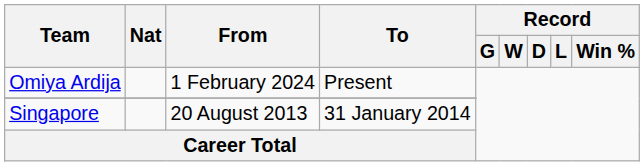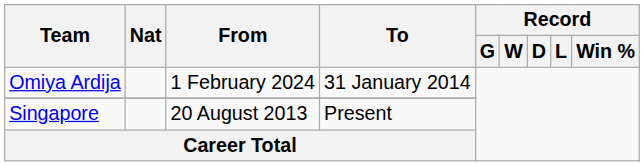 <table class="wikitable" style="text-align:center">
 <tr>
 <th rowspan="2">Team</th>
 <th rowspan="2">Nat</th>
 <th rowspan="2">From</th>
 <th rowspan="2">To</th>
 <th colspan="5">Record</th>
 </tr>
 <tr>
 <th>G</th>
 <th>W</th>
 <th>D</th>
 <th>L</th>
 <th>Win %</th>
 </tr>
 <tr>
 <td align="left"><a href='#'>Omiya Ardija</a></td>
 <td></td>
 <td align="left">1 February 2024</td>
-<td align="left">Present<br></td>
+<td align="left">31 January 2014<br></td>
 </tr>
 <tr>
 </tr>
 <tr>
 <td align="left"><a href='#'>Singapore</a></td>
 <td></td>
 <td align="left">20 August 2013</td>
-<td align="left">31 January 2014<br></td>
+<td align="left">Present<br></td>
 </tr>
 <tr>
 <th colspan="4">Career Total<br></th>
 </tr>
 </table>
